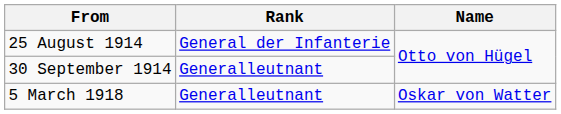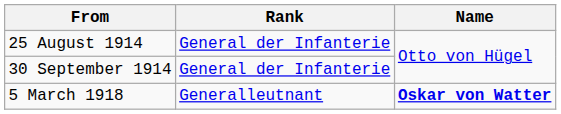 <table class="wikitable">
 <tr>
 <th>From</th>
 <th>Rank</th>
 <th>Name</th>
 </tr>
 <tr>
 <td>25 August 1914</td>
 <td><a href='#'>General der Infanterie</a></td>
 <td rowspan=2><a href='#'>Otto von Hügel</a></td>
 </tr>
 <tr>
 <td>30 September 1914</td>
-<td><a href='#'>Generalleutnant</a></td>
+<td><a href='#'>General der Infanterie</a></td>
 </tr>
 <tr>
 <td>5 March 1918</td>
 <td><a href='#'>Generalleutnant</a></td>
-<td><a href='#'>Oskar von Watter</a></td>
+<td><strong><a href='#'>Oskar von Watter</a></strong></td>
 </tr>
 </table>
